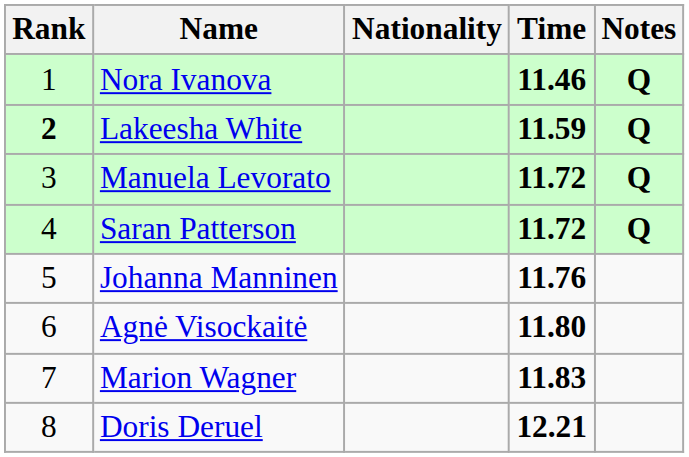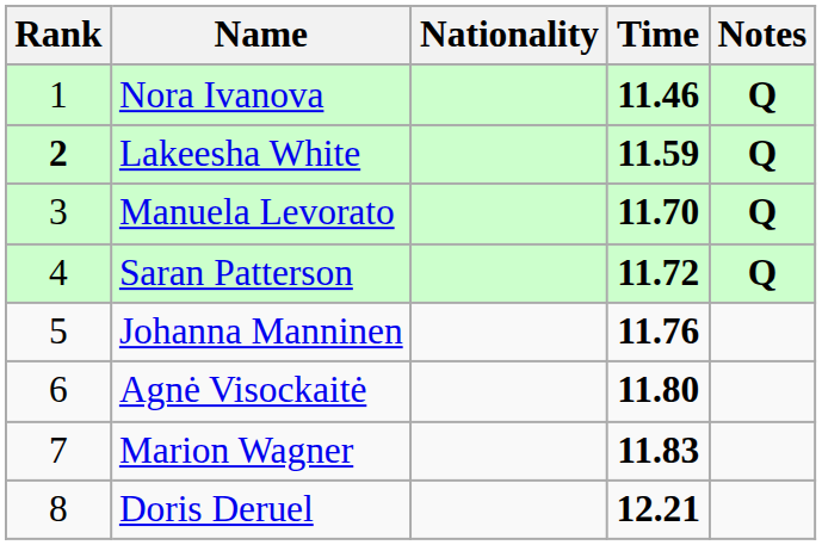 <table class="wikitable sortable" style="text-align:center">
 <tr>
 <th>Rank</th>
 <th>Name</th>
 <th>Nationality</th>
 <th>Time</th>
 <th>Notes</th>
 </tr>
 <tr bgcolor=ccffcc>
 <td>1</td>
 <td align=left><a href='#'>Nora Ivanova</a></td>
 <td align=left></td>
 <td><strong>11.46</strong></td>
 <td><strong>Q</strong></td>
 </tr>
 <tr bgcolor=ccffcc>
 <td><strong>2</strong></td>
 <td align=left><a href='#'>Lakeesha White</a></td>
 <td align=left></td>
 <td><strong>11.59</strong></td>
 <td><strong>Q</strong></td>
 </tr>
 <tr bgcolor=ccffcc>
 <td>3</td>
 <td align=left><a href='#'>Manuela Levorato</a></td>
 <td align=left></td>
-<td><strong>11.72</strong></td>
+<td><strong>11.70</strong></td>
 <td><strong>Q</strong></td>
 </tr>
 <tr bgcolor=ccffcc>
 <td>4</td>
 <td align=left><a href='#'>Saran Patterson</a></td>
 <td align=left></td>
 <td><strong>11.72</strong></td>
 <td><strong>Q</strong></td>
 </tr>
 <tr>
 <td>5</td>
 <td align=left><a href='#'>Johanna Manninen</a></td>
 <td align=left></td>
 <td><strong>11.76</strong></td>
 <td></td>
 </tr>
 <tr>
 <td>6</td>
 <td align=left><a href='#'>Agnė Visockaitė</a></td>
 <td align=left></td>
 <td><strong>11.80</strong></td>
 <td></td>
 </tr>
 <tr>
 <td>7</td>
 <td align=left><a href='#'>Marion Wagner</a></td>
 <td align=left></td>
 <td><strong>11.83</strong></td>
 <td></td>
 </tr>
 <tr>
 <td>8</td>
 <td align=left><a href='#'>Doris Deruel</a></td>
 <td align=left></td>
 <td><strong>12.21</strong></td>
 <td></td>
 </tr>
 </table>
